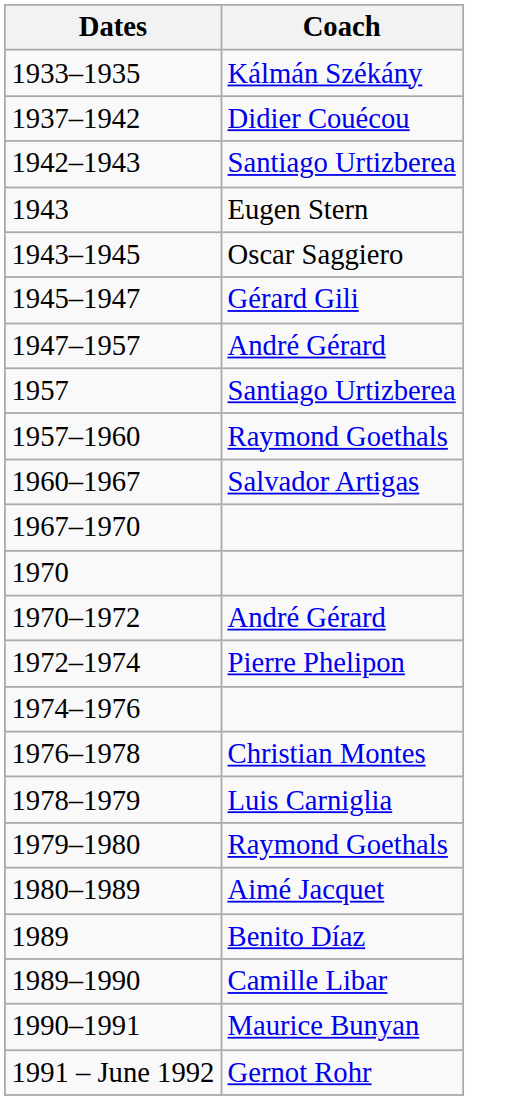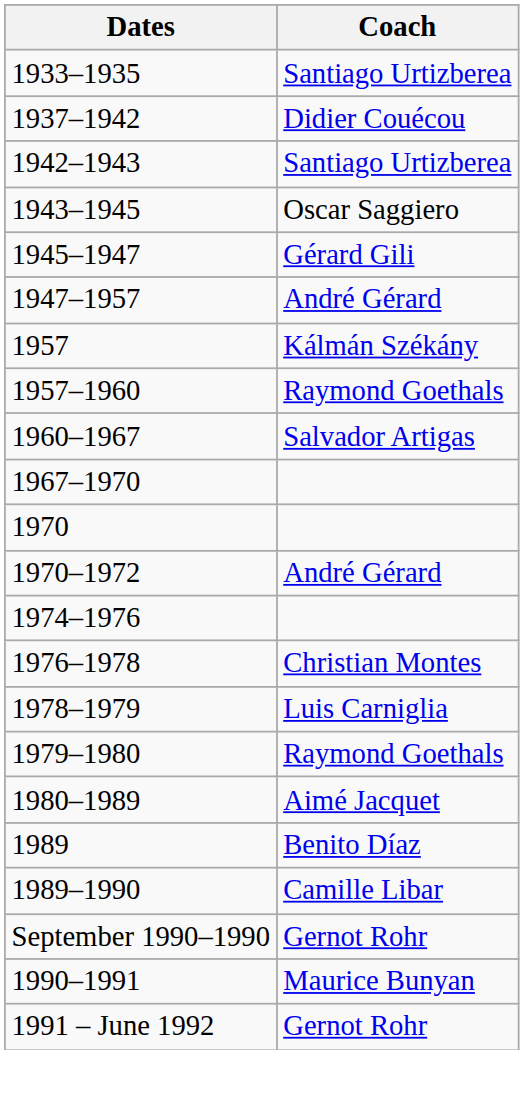 <table class="wikitable">
 <tr>
 <th>Dates</th>
 <th>Coach</th>
 </tr>
 <tr>
 <td>1933–1935</td>
-<td> <a href='#'>Kálmán Székány</a></td>
+<td> <a href='#'>Santiago Urtizberea</a></td>
 </tr>
 <tr>
 <td>1937–1942</td>
 <td> <a href='#'>Didier Couécou</a></td>
 </tr>
 <tr>
 <td>1942–1943</td>
 <td> <a href='#'>Santiago Urtizberea</a></td>
-</tr>
-<tr>
-<td>1943</td>
-<td> Eugen Stern</td>
 </tr>
 <tr>
 <td>1943–1945</td>
 <td> Oscar Saggiero</td>
 </tr>
 <tr>
 <td>1945–1947</td>
 <td> <a href='#'>Gérard Gili</a></td>
 </tr>
 <tr>
 <td>1947–1957</td>
 <td> <a href='#'>André Gérard</a></td>
 </tr>
 <tr>
 <td>1957</td>
-<td> <a href='#'>Santiago Urtizberea</a></td>
+<td> <a href='#'>Kálmán Székány</a></td>
 </tr>
 <tr>
 <td>1957–1960</td>
 <td> <a href='#'>Raymond Goethals</a></td>
 </tr>
 <tr>
 <td>1960–1967</td>
 <td> <a href='#'>Salvador Artigas</a></td>
 </tr>
 <tr>
 <td>1967–1970</td>
 <td> </td>
 </tr>
 <tr>
 <td>1970</td>
 <td> </td>
 </tr>
 <tr>
 <td>1970–1972</td>
 <td> <a href='#'>André Gérard</a></td>
-</tr>
-<tr>
-<td>1972–1974</td>
-<td> <a href='#'>Pierre Phelipon</a></td>
 </tr>
 <tr>
 <td>1974–1976</td>
 <td> </td>
 </tr>
 <tr>
 <td>1976–1978</td>
 <td> <a href='#'>Christian Montes</a></td>
 </tr>
 <tr>
 <td>1978–1979</td>
 <td> <a href='#'>Luis Carniglia</a></td>
 </tr>
 <tr>
 <td>1979–1980</td>
 <td> <a href='#'>Raymond Goethals</a></td>
 </tr>
 <tr>
 <td>1980–1989</td>
 <td> <a href='#'>Aimé Jacquet</a></td>
 </tr>
 <tr>
 <td>1989</td>
 <td> <a href='#'>Benito Díaz</a></td>
 </tr>
 <tr>
 <td>1989–1990</td>
 <td> <a href='#'>Camille Libar</a></td>
 </tr>
 <tr>
+<td>September 1990–1990</td>
+<td> <a href='#'>Gernot Rohr</a></td>
+</tr>
+<tr>
 <td>1990–1991</td>
 <td> <a href='#'>Maurice Bunyan</a></td>
 </tr>
 <tr>
 <td>1991 – June 1992</td>
 <td> <a href='#'>Gernot Rohr</a></td>
 </tr>
 </table>
